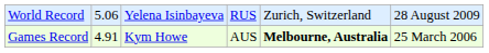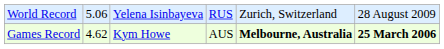 <table class="wikitable">
 <tr bgcolor = "ddeeff">
 <td><a href='#'>World Record</a></td>
 <td>5.06</td>
 <td><a href='#'>Yelena Isinbayeva</a></td>
 <td><a href='#'>RUS</a></td>
 <td>Zurich, Switzerland</td>
 <td>28 August 2009</td>
 </tr>
 <tr bgcolor = "eeffdd">
 <td><a href='#'>Games Record</a></td>
-<td>4.91</td>
+<td>4.62</td>
 <td><a href='#'>Kym Howe</a></td>
 <td>AUS</td>
 <td><strong>Melbourne, Australia</strong></td>
-<td>25 March 2006</td>
+<td><strong>25 March 2006</strong></td>
 </tr>
 </table>
